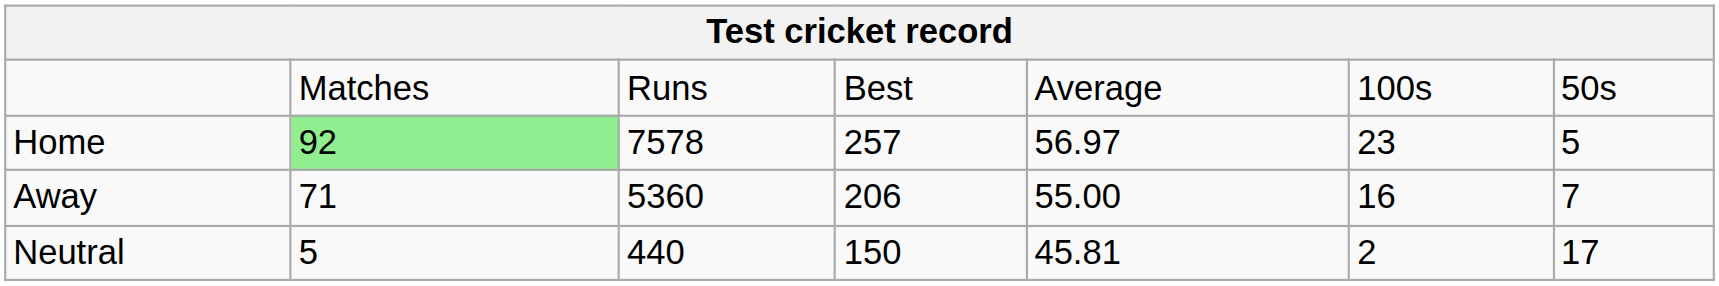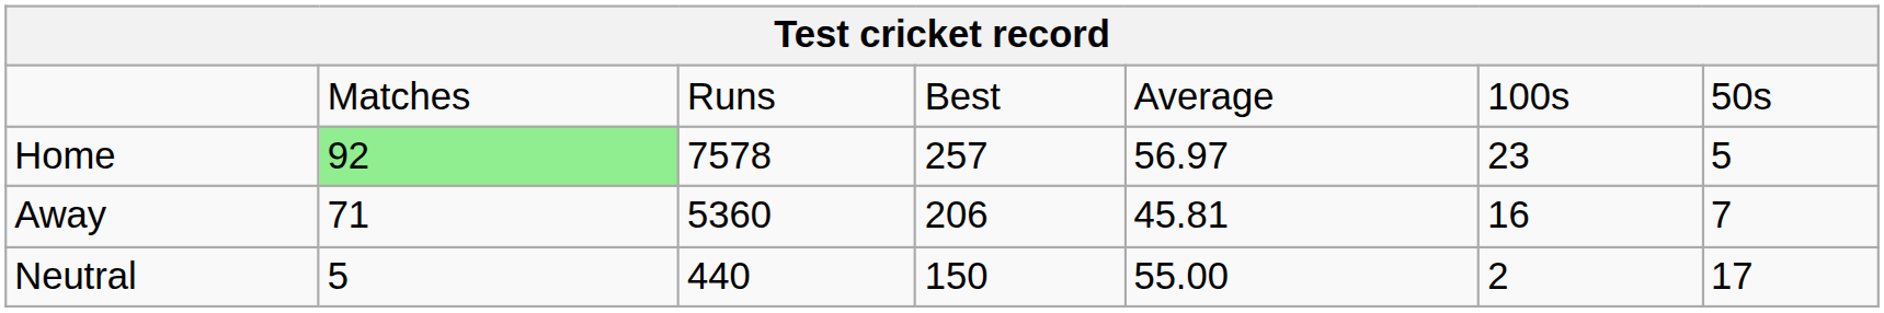 <table class="wikitable" style="float:right; margin-left:1em; width:50%;">
 <tr>
 <th colspan="7"><strong>Test cricket record</strong></th>
 </tr>
 <tr>
 <td> </td>
 <td>Matches</td>
 <td>Runs</td>
 <td>Best</td>
 <td>Average</td>
 <td>100s</td>
 <td>50s</td>
 </tr>
 <tr>
 <td>Home</td>
 <td style="background: lightgreen;">92</td>
 <td>7578</td>
 <td>257</td>
 <td>56.97</td>
 <td>23</td>
 <td>5</td>
 </tr>
 <tr>
 <td>Away</td>
 <td>71</td>
 <td>5360</td>
 <td>206</td>
-<td>55.00</td>
+<td>45.81</td>
 <td>16</td>
 <td>7</td>
 </tr>
 <tr>
 <td>Neutral</td>
 <td>5</td>
 <td>440</td>
 <td>150</td>
-<td>45.81</td>
+<td>55.00</td>
 <td>2</td>
 <td>17</td>
 </tr>
 </table>
